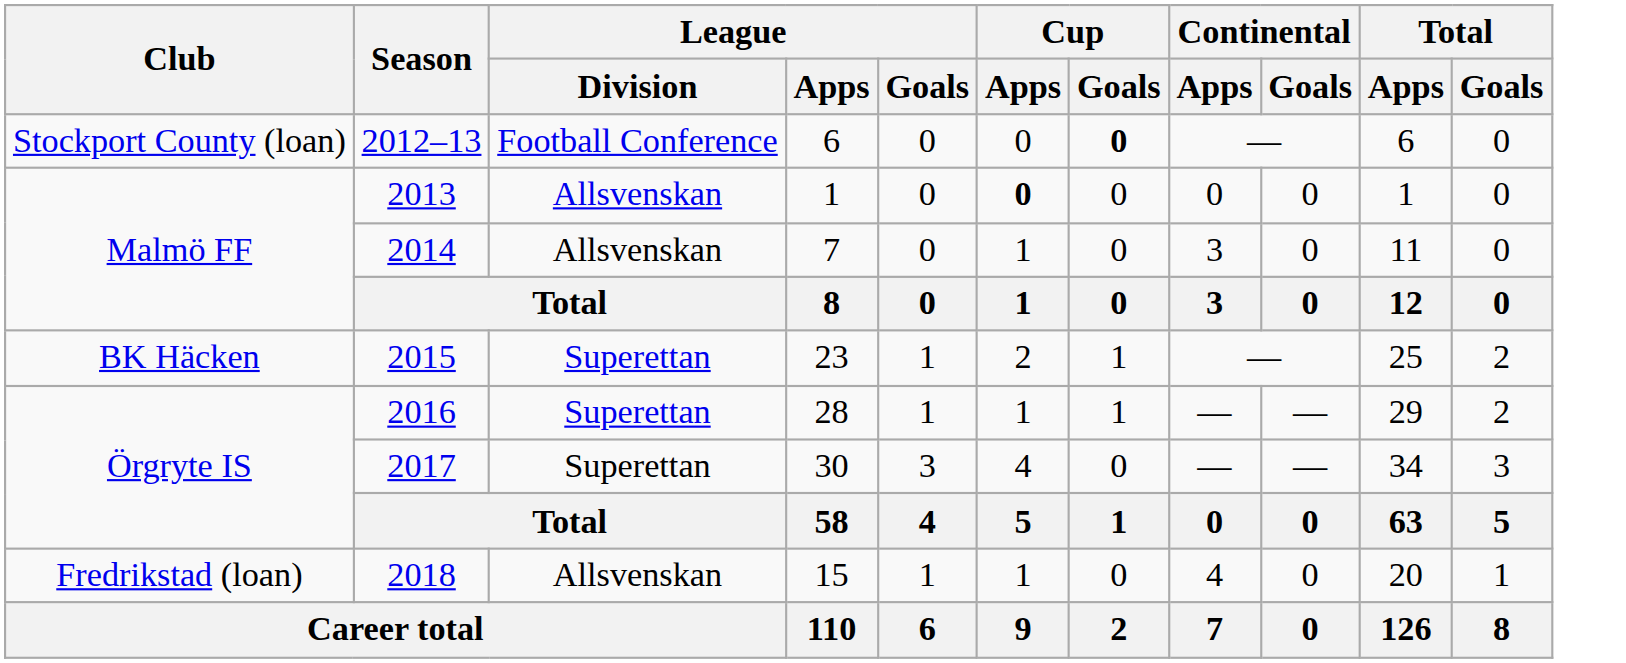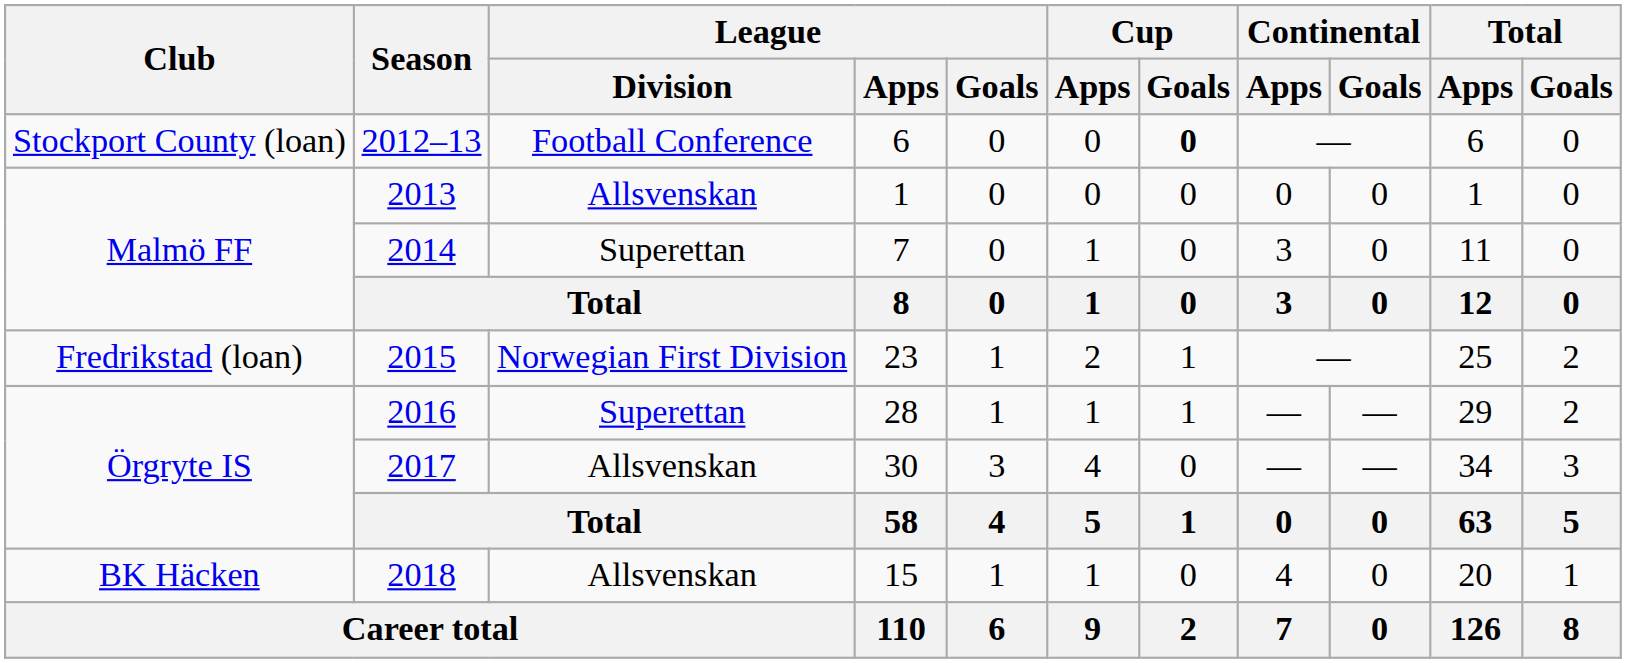 <table class="wikitable" style="text-align:center">
 <tr>
 <th rowspan="2">Club</th>
 <th rowspan="2">Season</th>
 <th colspan="3">League</th>
 <th colspan="2">Cup</th>
 <th colspan="2">Continental</th>
 <th colspan="2">Total</th>
 </tr>
 <tr>
 <th>Division</th>
 <th>Apps</th>
 <th>Goals</th>
 <th>Apps</th>
 <th>Goals</th>
 <th>Apps</th>
 <th>Goals</th>
 <th>Apps</th>
 <th>Goals</th>
 </tr>
 <tr>
 <td><a href='#'>Stockport County</a> (loan)</td>
 <td><a href='#'>2012–13</a></td>
 <td><a href='#'>Football Conference</a></td>
 <td>6</td>
 <td>0</td>
 <td>0</td>
 <td><strong>0</strong></td>
 <td colspan="2">—</td>
 <td>6</td>
 <td>0</td>
 </tr>
 <tr>
 <td rowspan="3"><a href='#'>Malmö FF</a></td>
 <td><a href='#'>2013</a></td>
 <td><a href='#'>Allsvenskan</a></td>
 <td>1</td>
 <td>0</td>
-<td><strong>0</strong></td>
+<td>0</td>
 <td>0</td>
 <td>0</td>
 <td>0</td>
 <td>1</td>
 <td>0</td>
 </tr>
 <tr>
 <td><a href='#'>2014</a></td>
-<td>Allsvenskan</td>
+<td>Superettan</td>
 <td>7</td>
 <td>0</td>
 <td>1</td>
 <td>0</td>
 <td>3</td>
 <td>0</td>
 <td>11</td>
 <td>0</td>
 </tr>
 <tr>
 <th colspan="2">Total</th>
 <th>8</th>
 <th>0</th>
 <th>1</th>
 <th>0</th>
 <th>3</th>
 <th>0</th>
 <th>12</th>
 <th>0</th>
 </tr>
 <tr>
-<td rowspan="1"><a href='#'>BK Häcken</a></td>
+<td><a href='#'>Fredrikstad</a> (loan)</td>
 <td><a href='#'>2015</a></td>
-<td><a href='#'>Superettan</a></td>
+<td><a href='#'>Norwegian First Division</a></td>
 <td>23</td>
 <td>1</td>
 <td>2</td>
 <td>1</td>
 <td colspan="2">—</td>
 <td>25</td>
 <td>2</td>
 </tr>
 <tr>
 <td rowspan="3"><a href='#'>Örgryte IS</a></td>
 <td><a href='#'>2016</a></td>
 <td><a href='#'>Superettan</a></td>
 <td>28</td>
 <td>1</td>
 <td>1</td>
 <td>1</td>
 <td>—</td>
 <td>—</td>
 <td>29</td>
 <td>2</td>
 </tr>
 <tr>
 <td><a href='#'>2017</a></td>
-<td>Superettan</td>
+<td>Allsvenskan</td>
 <td>30</td>
 <td>3</td>
 <td>4</td>
 <td>0</td>
 <td>—</td>
 <td>—</td>
 <td>34</td>
 <td>3</td>
 </tr>
 <tr>
 <th colspan="2">Total</th>
 <th>58</th>
 <th>4</th>
 <th>5</th>
 <th>1</th>
 <th>0</th>
 <th>0</th>
 <th>63</th>
 <th>5</th>
 </tr>
 <tr>
-<td><a href='#'>Fredrikstad</a> (loan)</td>
+<td rowspan="1"><a href='#'>BK Häcken</a></td>
 <td><a href='#'>2018</a></td>
 <td>Allsvenskan</td>
 <td>15</td>
 <td>1</td>
 <td>1</td>
 <td>0</td>
 <td>4</td>
 <td>0</td>
 <td>20</td>
 <td>1</td>
 </tr>
 <tr>
 <th colspan="3">Career total</th>
 <th>110</th>
 <th>6</th>
 <th>9</th>
 <th>2</th>
 <th>7</th>
 <th>0</th>
 <th>126</th>
 <th>8</th>
 </tr>
 </table>
